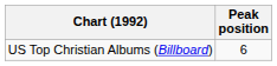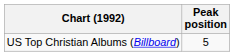 <table class="wikitable">
 <tr>
 <th>Chart (1992)</th>
 <th>Peak<br>position</th>
 </tr>
 <tr>
 <td>US Top Christian Albums (<em><a href='#'>Billboard</a></em>)</td>
-<td style="text-align:center;">6</td>
+<td style="text-align:center;">5</td>
 </tr>
 </table>
